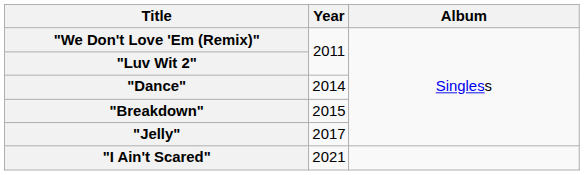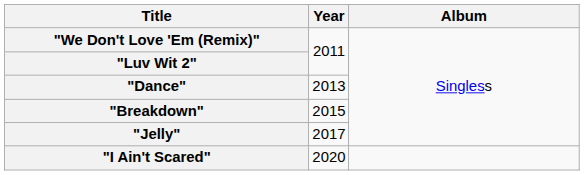 <table class="wikitable plainrowheaders" style="text-align:center;">
 <tr>
 <th scope="col"  style="width:20em;">Title</th>
 <th scope="col">Year</th>
 <th scope="col" style="width:15em;">Album</th>
 </tr>
 <tr>
 <th scope="row">"We Don't Love 'Em (Remix)" </th>
 <td rowspan="2">2011</td>
 <td rowspan="5"><a href='#'>Singles</a>s</td>
 </tr>
 <tr>
 <th scope="row">"Luv Wit 2" </th>
 </tr>
 <tr>
 <th scope="row">"Dance" </th>
-<td>2014</td>
+<td>2013</td>
 </tr>
 <tr>
 <th scope="row">"Breakdown"</th>
 <td>2015</td>
 </tr>
 <tr>
 <th scope="row">"Jelly" </th>
 <td>2017</td>
 </tr>
 <tr>
 <th scope="row">"I Ain't Scared" </th>
-<td>2021</td>
+<td>2020</td>
 </tr>
 </table>
